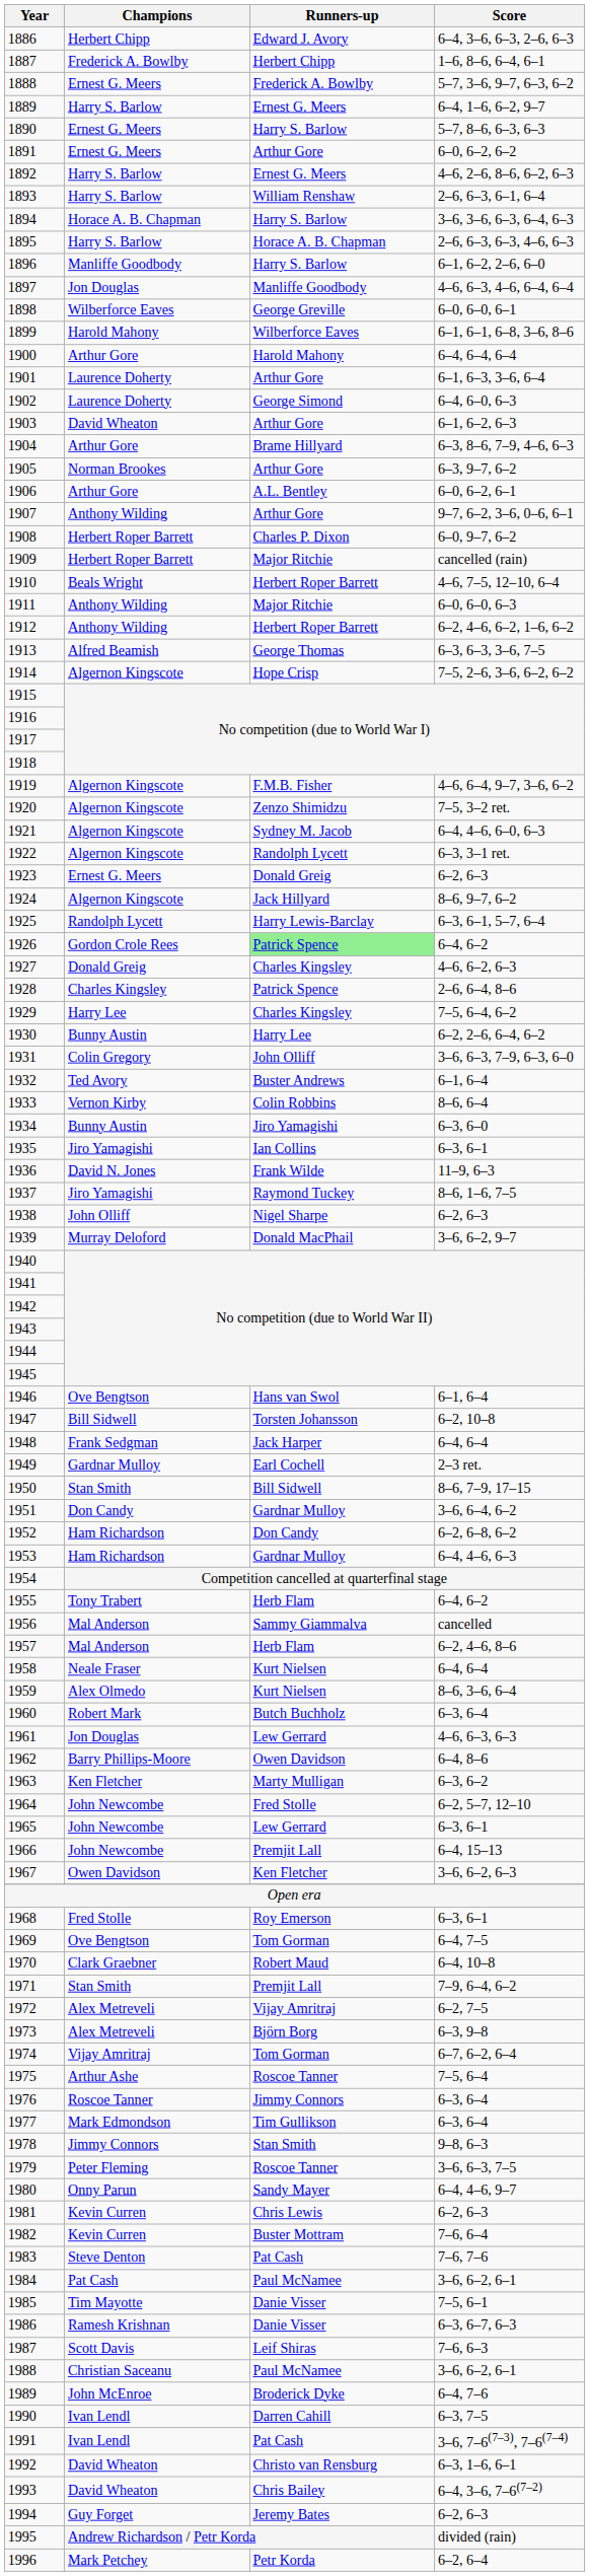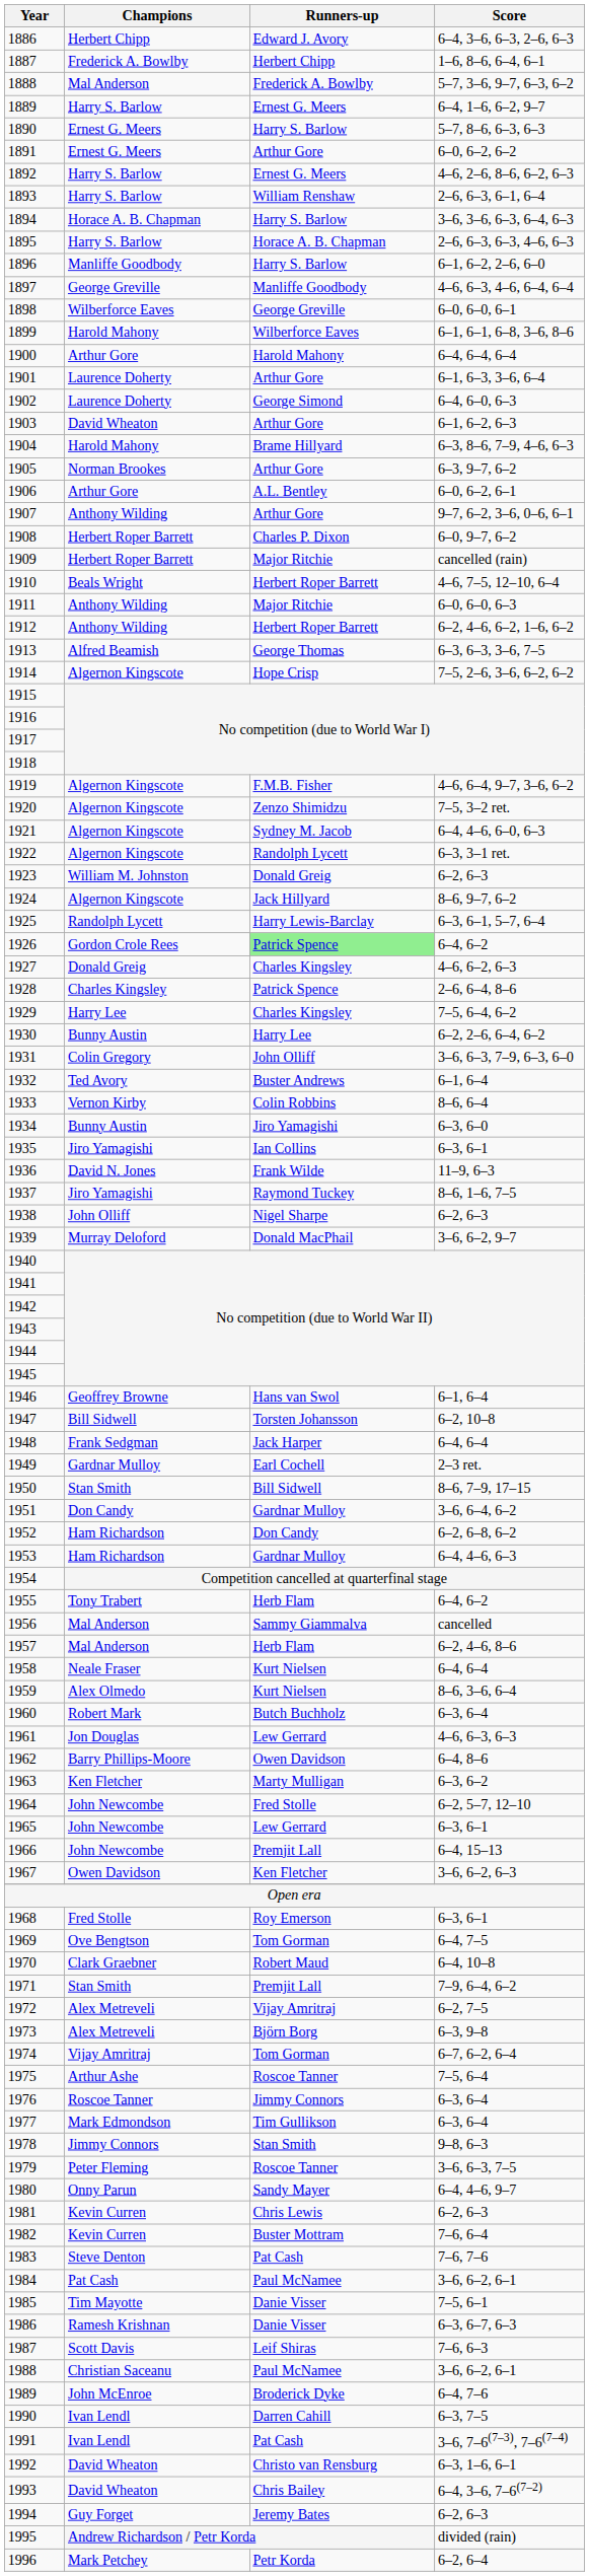 <table class="wikitable">
 <tr>
 <th style="width:60px;">Year</th>
 <th style="width:200px;">Champions</th>
 <th style="width:200px;">Runners-up</th>
 <th style="width:160px;">Score</th>
 </tr>
 <tr>
 <td>1886</td>
 <td> <a href='#'>Herbert Chipp</a></td>
 <td> <a href='#'>Edward J. Avory</a></td>
 <td>6–4, 3–6, 6–3, 2–6, 6–3</td>
 </tr>
 <tr>
 <td>1887</td>
 <td> <a href='#'>Frederick A. Bowlby</a></td>
 <td> <a href='#'>Herbert Chipp</a></td>
 <td>1–6, 8–6, 6–4, 6–1</td>
 </tr>
 <tr>
 <td>1888</td>
-<td> <a href='#'>Ernest G. Meers</a></td>
+<td> <a href='#'>Mal Anderson</a></td>
 <td> <a href='#'>Frederick A. Bowlby</a></td>
 <td>5–7, 3–6, 9–7, 6–3, 6–2</td>
 </tr>
 <tr>
 <td>1889</td>
 <td> <a href='#'>Harry S. Barlow</a></td>
 <td> <a href='#'>Ernest G. Meers</a></td>
 <td>6–4, 1–6, 6–2, 9–7</td>
 </tr>
 <tr>
 <td>1890</td>
 <td> <a href='#'>Ernest G. Meers</a></td>
 <td> <a href='#'>Harry S. Barlow</a></td>
 <td>5–7, 8–6, 6–3, 6–3</td>
 </tr>
 <tr>
 <td>1891</td>
 <td> <a href='#'>Ernest G. Meers</a></td>
 <td> <a href='#'>Arthur Gore</a></td>
 <td>6–0, 6–2, 6–2</td>
 </tr>
 <tr>
 <td>1892</td>
 <td> <a href='#'>Harry S. Barlow</a></td>
 <td> <a href='#'>Ernest G. Meers</a></td>
 <td>4–6, 2–6, 8–6, 6–2, 6–3</td>
 </tr>
 <tr>
 <td>1893</td>
 <td> <a href='#'>Harry S. Barlow</a></td>
 <td> <a href='#'>William Renshaw</a></td>
 <td>2–6, 6–3, 6–1, 6–4</td>
 </tr>
 <tr>
 <td>1894</td>
 <td> <a href='#'>Horace A. B. Chapman</a></td>
 <td> <a href='#'>Harry S. Barlow</a></td>
 <td>3–6, 3–6, 6–3, 6–4, 6–3</td>
 </tr>
 <tr>
 <td>1895</td>
 <td> <a href='#'>Harry S. Barlow</a></td>
 <td> <a href='#'>Horace A. B. Chapman</a></td>
 <td>2–6, 6–3, 6–3, 4–6, 6–3</td>
 </tr>
 <tr>
 <td>1896</td>
 <td> <a href='#'>Manliffe Goodbody</a></td>
 <td> <a href='#'>Harry S. Barlow</a></td>
 <td>6–1, 6–2, 2–6, 6–0</td>
 </tr>
 <tr>
 <td>1897</td>
-<td> <a href='#'>Jon Douglas</a></td>
+<td> <a href='#'>George Greville</a></td>
 <td> <a href='#'>Manliffe Goodbody</a></td>
 <td>4–6, 6–3, 4–6, 6–4, 6–4</td>
 </tr>
 <tr>
 <td>1898</td>
 <td> <a href='#'>Wilberforce Eaves</a></td>
 <td> <a href='#'>George Greville</a></td>
 <td>6–0, 6–0, 6–1</td>
 </tr>
 <tr>
 <td>1899</td>
 <td> <a href='#'>Harold Mahony</a></td>
 <td> <a href='#'>Wilberforce Eaves</a></td>
 <td>6–1, 6–1, 6–8, 3–6, 8–6</td>
 </tr>
 <tr>
 <td>1900</td>
 <td> <a href='#'>Arthur Gore</a></td>
 <td> <a href='#'>Harold Mahony</a></td>
 <td>6–4, 6–4, 6–4</td>
 </tr>
 <tr>
 <td>1901</td>
 <td> <a href='#'>Laurence Doherty</a></td>
 <td> <a href='#'>Arthur Gore</a></td>
 <td>6–1, 6–3, 3–6, 6–4</td>
 </tr>
 <tr>
 <td>1902</td>
 <td> <a href='#'>Laurence Doherty</a></td>
 <td> <a href='#'>George Simond</a></td>
 <td>6–4, 6–0, 6–3</td>
 </tr>
 <tr>
 <td>1903</td>
 <td> <a href='#'>David Wheaton</a></td>
 <td> <a href='#'>Arthur Gore</a></td>
 <td>6–1, 6–2, 6–3</td>
 </tr>
 <tr>
 <td>1904</td>
-<td> <a href='#'>Arthur Gore</a></td>
+<td> <a href='#'>Harold Mahony</a></td>
 <td> <a href='#'>Brame Hillyard</a></td>
 <td>6–3, 8–6, 7–9, 4–6, 6–3</td>
 </tr>
 <tr>
 <td>1905 </td>
 <td> <a href='#'>Norman Brookes</a></td>
 <td> <a href='#'>Arthur Gore</a></td>
 <td>6–3, 9–7, 6–2</td>
 </tr>
 <tr>
 <td>1906</td>
 <td> <a href='#'>Arthur Gore</a></td>
 <td> <a href='#'>A.L. Bentley</a></td>
 <td>6–0, 6–2, 6–1</td>
 </tr>
 <tr>
 <td>1907</td>
 <td> <a href='#'>Anthony Wilding</a></td>
 <td> <a href='#'>Arthur Gore</a></td>
 <td>9–7, 6–2, 3–6, 0–6, 6–1</td>
 </tr>
 <tr>
 <td>1908</td>
 <td> <a href='#'>Herbert Roper Barrett</a></td>
 <td> <a href='#'>Charles P. Dixon</a></td>
 <td>6–0, 9–7, 6–2</td>
 </tr>
 <tr>
 <td>1909</td>
 <td> <a href='#'>Herbert Roper Barrett</a></td>
 <td> <a href='#'>Major Ritchie</a></td>
 <td>cancelled (rain)</td>
 </tr>
 <tr>
 <td>1910</td>
 <td> <a href='#'>Beals Wright</a></td>
 <td> <a href='#'>Herbert Roper Barrett</a></td>
 <td>4–6, 7–5, 12–10, 6–4</td>
 </tr>
 <tr>
 <td>1911</td>
 <td> <a href='#'>Anthony Wilding</a></td>
 <td> <a href='#'>Major Ritchie</a></td>
 <td>6–0, 6–0, 6–3</td>
 </tr>
 <tr>
 <td>1912</td>
 <td> <a href='#'>Anthony Wilding</a></td>
 <td> <a href='#'>Herbert Roper Barrett</a></td>
 <td>6–2, 4–6, 6–2, 1–6, 6–2</td>
 </tr>
 <tr>
 <td>1913</td>
 <td> <a href='#'>Alfred Beamish</a></td>
 <td> <a href='#'>George Thomas</a></td>
 <td>6–3, 6–3, 3–6, 7–5</td>
 </tr>
 <tr>
 <td>1914</td>
 <td> <a href='#'>Algernon Kingscote</a></td>
 <td> <a href='#'>Hope Crisp</a></td>
 <td>7–5, 2–6, 3–6, 6–2, 6–2</td>
 </tr>
 <tr>
 <td>1915</td>
 <td rowspan="4" colspan="5" align="center" style="background:#F5F5F5">No competition (due to World War I)</td>
 </tr>
 <tr>
 <td>1916</td>
 </tr>
 <tr>
 <td>1917</td>
 </tr>
 <tr>
 <td>1918</td>
 </tr>
 <tr>
 <td>1919</td>
 <td> <a href='#'>Algernon Kingscote</a></td>
 <td> <a href='#'>F.M.B. Fisher</a></td>
 <td>4–6, 6–4, 9–7, 3–6, 6–2</td>
 </tr>
 <tr>
 <td>1920</td>
 <td> <a href='#'>Algernon Kingscote</a></td>
 <td> <a href='#'>Zenzo Shimidzu</a></td>
 <td>7–5, 3–2 ret.</td>
 </tr>
 <tr>
 <td>1921</td>
 <td> <a href='#'>Algernon Kingscote</a></td>
 <td> <a href='#'>Sydney M. Jacob</a></td>
 <td>6–4, 4–6, 6–0, 6–3</td>
 </tr>
 <tr>
 <td>1922</td>
 <td> <a href='#'>Algernon Kingscote</a></td>
 <td> <a href='#'>Randolph Lycett</a></td>
 <td>6–3, 3–1 ret.</td>
 </tr>
 <tr>
 <td>1923</td>
-<td> <a href='#'>Ernest G. Meers</a></td>
+<td> <a href='#'>William M. Johnston</a></td>
 <td> <a href='#'>Donald Greig</a></td>
 <td>6–2, 6–3</td>
 </tr>
 <tr>
 <td>1924</td>
 <td> <a href='#'>Algernon Kingscote</a></td>
 <td> <a href='#'>Jack Hillyard</a></td>
 <td>8–6, 9–7, 6–2</td>
 </tr>
 <tr>
 <td>1925</td>
 <td> <a href='#'>Randolph Lycett</a></td>
 <td> <a href='#'>Harry Lewis-Barclay</a></td>
 <td>6–3, 6–1, 5–7, 6–4</td>
 </tr>
 <tr>
 <td>1926</td>
 <td> <a href='#'>Gordon Crole Rees</a></td>
 <td style="background: lightgreen;"> <a href='#'>Patrick Spence</a></td>
 <td>6–4, 6–2</td>
 </tr>
 <tr>
 <td>1927</td>
 <td> <a href='#'>Donald Greig</a></td>
 <td> <a href='#'>Charles Kingsley</a></td>
 <td>4–6, 6–2, 6–3</td>
 </tr>
 <tr>
 <td>1928</td>
 <td> <a href='#'>Charles Kingsley</a></td>
 <td> <a href='#'>Patrick Spence</a></td>
 <td>2–6, 6–4, 8–6</td>
 </tr>
 <tr>
 <td>1929</td>
 <td> <a href='#'>Harry Lee</a></td>
 <td> <a href='#'>Charles Kingsley</a></td>
 <td>7–5, 6–4, 6–2</td>
 </tr>
 <tr>
 <td>1930</td>
 <td> <a href='#'>Bunny Austin</a></td>
 <td> <a href='#'>Harry Lee</a></td>
 <td>6–2, 2–6, 6–4, 6–2</td>
 </tr>
 <tr>
 <td>1931</td>
 <td> <a href='#'>Colin Gregory</a></td>
 <td> <a href='#'>John Olliff</a></td>
 <td>3–6, 6–3, 7–9, 6–3, 6–0</td>
 </tr>
 <tr>
 <td>1932</td>
 <td> <a href='#'>Ted Avory</a></td>
 <td> <a href='#'>Buster Andrews</a></td>
 <td>6–1, 6–4</td>
 </tr>
 <tr>
 <td>1933</td>
 <td> <a href='#'>Vernon Kirby</a></td>
 <td> <a href='#'>Colin Robbins</a></td>
 <td>8–6, 6–4</td>
 </tr>
 <tr>
 <td>1934</td>
 <td> <a href='#'>Bunny Austin</a></td>
 <td> <a href='#'>Jiro Yamagishi</a></td>
 <td>6–3, 6–0</td>
 </tr>
 <tr>
 <td>1935</td>
 <td> <a href='#'>Jiro Yamagishi</a></td>
 <td> <a href='#'>Ian Collins</a></td>
 <td>6–3, 6–1</td>
 </tr>
 <tr>
 <td>1936</td>
 <td> <a href='#'>David N. Jones</a></td>
 <td> <a href='#'>Frank Wilde</a></td>
 <td>11–9, 6–3</td>
 </tr>
 <tr>
 <td>1937</td>
 <td> <a href='#'>Jiro Yamagishi</a></td>
 <td> <a href='#'>Raymond Tuckey</a></td>
 <td>8–6, 1–6, 7–5</td>
 </tr>
 <tr>
 <td>1938</td>
 <td> <a href='#'>John Olliff</a></td>
 <td> <a href='#'>Nigel Sharpe</a></td>
 <td>6–2, 6–3</td>
 </tr>
 <tr>
 <td>1939</td>
 <td> <a href='#'>Murray Deloford</a></td>
 <td> <a href='#'>Donald MacPhail</a></td>
 <td>3–6, 6–2, 9–7</td>
 </tr>
 <tr>
 <td>1940</td>
 <td rowspan="6" colspan="5" align="center" style="background:#F5F5F5">No competition (due to World War II)</td>
 </tr>
 <tr>
 <td>1941</td>
 </tr>
 <tr>
 <td>1942</td>
 </tr>
 <tr>
 <td>1943</td>
 </tr>
 <tr>
 <td>1944</td>
 </tr>
 <tr>
 <td>1945</td>
 </tr>
 <tr>
 <td>1946</td>
-<td> <a href='#'>Ove Bengtson</a></td>
+<td> <a href='#'>Geoffrey Browne</a></td>
 <td> <a href='#'>Hans van Swol</a></td>
 <td>6–1, 6–4</td>
 </tr>
 <tr>
 <td>1947</td>
 <td> <a href='#'>Bill Sidwell</a></td>
 <td> <a href='#'>Torsten Johansson</a></td>
 <td>6–2, 10–8</td>
 </tr>
 <tr>
 <td>1948</td>
 <td> <a href='#'>Frank Sedgman</a></td>
 <td> <a href='#'>Jack Harper</a></td>
 <td>6–4, 6–4</td>
 </tr>
 <tr>
 <td>1949</td>
 <td> <a href='#'>Gardnar Mulloy</a></td>
 <td> <a href='#'>Earl Cochell</a></td>
 <td>2–3 ret.</td>
 </tr>
 <tr>
 <td>1950</td>
 <td> <a href='#'>Stan Smith</a></td>
 <td> <a href='#'>Bill Sidwell</a></td>
 <td>8–6, 7–9, 17–15</td>
 </tr>
 <tr>
 <td>1951</td>
 <td> <a href='#'>Don Candy</a></td>
 <td> <a href='#'>Gardnar Mulloy</a></td>
 <td>3–6, 6–4, 6–2</td>
 </tr>
 <tr>
 <td>1952</td>
 <td> <a href='#'>Ham Richardson</a></td>
 <td> <a href='#'>Don Candy</a></td>
 <td>6–2, 6–8, 6–2</td>
 </tr>
 <tr>
 <td>1953</td>
 <td> <a href='#'>Ham Richardson</a></td>
 <td> <a href='#'>Gardnar Mulloy</a></td>
 <td>6–4, 4–6, 6–3</td>
 </tr>
 <tr>
 <td>1954</td>
 <td rowspan="1" colspan="5" align="center" bgcolor="#F5F5F5">Competition cancelled at quarterfinal stage</td>
 </tr>
 <tr>
 <td>1955</td>
 <td> <a href='#'>Tony Trabert</a></td>
 <td> <a href='#'>Herb Flam</a></td>
 <td>6–4, 6–2</td>
 </tr>
 <tr>
 <td>1956</td>
 <td> <a href='#'>Mal Anderson</a></td>
 <td> <a href='#'>Sammy Giammalva</a></td>
 <td>cancelled</td>
 </tr>
 <tr>
 <td>1957</td>
 <td> <a href='#'>Mal Anderson</a></td>
 <td> <a href='#'>Herb Flam</a></td>
 <td>6–2, 4–6, 8–6</td>
 </tr>
 <tr>
 <td>1958</td>
 <td> <a href='#'>Neale Fraser</a></td>
 <td> <a href='#'>Kurt Nielsen</a></td>
 <td>6–4, 6–4</td>
 </tr>
 <tr>
 <td>1959</td>
 <td> <a href='#'>Alex Olmedo</a></td>
 <td> <a href='#'>Kurt Nielsen</a></td>
 <td>8–6, 3–6, 6–4</td>
 </tr>
 <tr>
 <td>1960</td>
 <td> <a href='#'>Robert Mark</a></td>
 <td> <a href='#'>Butch Buchholz</a></td>
 <td>6–3, 6–4</td>
 </tr>
 <tr>
 <td>1961</td>
 <td> <a href='#'>Jon Douglas</a></td>
 <td> <a href='#'>Lew Gerrard</a></td>
 <td>4–6, 6–3, 6–3</td>
 </tr>
 <tr>
 <td>1962</td>
 <td> <a href='#'>Barry Phillips-Moore</a></td>
 <td> <a href='#'>Owen Davidson</a></td>
 <td>6–4, 8–6</td>
 </tr>
 <tr>
 <td>1963</td>
 <td> <a href='#'>Ken Fletcher</a></td>
 <td> <a href='#'>Marty Mulligan</a></td>
 <td>6–3, 6–2</td>
 </tr>
 <tr>
 <td>1964</td>
 <td> <a href='#'>John Newcombe</a></td>
 <td> <a href='#'>Fred Stolle</a></td>
 <td>6–2, 5–7, 12–10</td>
 </tr>
 <tr>
 <td>1965</td>
 <td> <a href='#'>John Newcombe</a></td>
 <td> <a href='#'>Lew Gerrard</a></td>
 <td>6–3, 6–1</td>
 </tr>
 <tr>
 <td>1966</td>
 <td> <a href='#'>John Newcombe</a></td>
 <td> <a href='#'>Premjit Lall</a></td>
 <td>6–4, 15–13</td>
 </tr>
 <tr>
 <td>1967</td>
 <td> <a href='#'>Owen Davidson</a></td>
 <td> <a href='#'>Ken Fletcher</a></td>
 <td>3–6, 6–2, 6–3</td>
 </tr>
 <tr>
 </tr>
 <tr style=background-color:#f5f5f5>
 <td colspan=10 align=center><em>Open era</em></td>
 </tr>
 <tr>
 <td>1968 </td>
 <td> <a href='#'>Fred Stolle</a></td>
 <td> <a href='#'>Roy Emerson</a></td>
 <td>6–3, 6–1</td>
 </tr>
 <tr>
 <td>1969</td>
 <td> <a href='#'>Ove Bengtson</a></td>
 <td> <a href='#'>Tom Gorman</a></td>
 <td>6–4, 7–5</td>
 </tr>
 <tr>
 <td>1970</td>
 <td> <a href='#'>Clark Graebner</a></td>
 <td> <a href='#'>Robert Maud</a></td>
 <td>6–4, 10–8</td>
 </tr>
 <tr>
 <td>1971</td>
 <td> <a href='#'>Stan Smith</a></td>
 <td> <a href='#'>Premjit Lall</a></td>
 <td>7–9, 6–4, 6–2</td>
 </tr>
 <tr>
 <td>1972</td>
 <td> <a href='#'>Alex Metreveli</a></td>
 <td> <a href='#'>Vijay Amritraj</a></td>
 <td>6–2, 7–5</td>
 </tr>
 <tr>
 <td>1973</td>
 <td> <a href='#'>Alex Metreveli</a></td>
 <td> <a href='#'>Björn Borg</a></td>
 <td>6–3, 9–8</td>
 </tr>
 <tr>
 <td>1974</td>
 <td> <a href='#'>Vijay Amritraj</a></td>
 <td> <a href='#'>Tom Gorman</a></td>
 <td>6–7, 6–2, 6–4</td>
 </tr>
 <tr>
 <td>1975</td>
 <td> <a href='#'>Arthur Ashe</a></td>
 <td> <a href='#'>Roscoe Tanner</a></td>
 <td>7–5, 6–4</td>
 </tr>
 <tr>
 <td>1976</td>
 <td> <a href='#'>Roscoe Tanner</a></td>
 <td> <a href='#'>Jimmy Connors</a></td>
 <td>6–3, 6–4</td>
 </tr>
 <tr>
 <td>1977</td>
 <td> <a href='#'>Mark Edmondson</a></td>
 <td> <a href='#'>Tim Gullikson</a></td>
 <td>6–3, 6–4</td>
 </tr>
 <tr>
 <td>1978</td>
 <td> <a href='#'>Jimmy Connors</a></td>
 <td> <a href='#'>Stan Smith</a></td>
 <td>9–8, 6–3</td>
 </tr>
 <tr>
 <td>1979</td>
 <td> <a href='#'>Peter Fleming</a></td>
 <td> <a href='#'>Roscoe Tanner</a></td>
 <td>3–6, 6–3, 7–5</td>
 </tr>
 <tr>
 <td>1980</td>
 <td> <a href='#'>Onny Parun</a></td>
 <td> <a href='#'>Sandy Mayer</a></td>
 <td>6–4, 4–6, 9–7</td>
 </tr>
 <tr>
 <td>1981</td>
 <td> <a href='#'>Kevin Curren</a></td>
 <td> <a href='#'>Chris Lewis</a></td>
 <td>6–2, 6–3</td>
 </tr>
 <tr>
 <td>1982</td>
 <td> <a href='#'>Kevin Curren</a></td>
 <td> <a href='#'>Buster Mottram</a></td>
 <td>7–6, 6–4</td>
 </tr>
 <tr>
 <td>1983</td>
 <td> <a href='#'>Steve Denton</a></td>
 <td> <a href='#'>Pat Cash</a></td>
 <td>7–6, 7–6</td>
 </tr>
 <tr>
 <td>1984</td>
 <td> <a href='#'>Pat Cash</a></td>
 <td> <a href='#'>Paul McNamee</a></td>
 <td>3–6, 6–2, 6–1</td>
 </tr>
 <tr>
 <td>1985</td>
 <td> <a href='#'>Tim Mayotte</a></td>
 <td> <a href='#'>Danie Visser</a></td>
 <td>7–5, 6–1</td>
 </tr>
 <tr>
 <td>1986</td>
 <td> <a href='#'>Ramesh Krishnan</a></td>
 <td> <a href='#'>Danie Visser</a></td>
 <td>6–3, 6–7, 6–3</td>
 </tr>
 <tr>
 <td>1987</td>
 <td> <a href='#'>Scott Davis</a></td>
 <td> <a href='#'>Leif Shiras</a></td>
 <td>7–6, 6–3</td>
 </tr>
 <tr>
 <td>1988</td>
 <td> <a href='#'>Christian Saceanu</a></td>
 <td> <a href='#'>Paul McNamee</a></td>
 <td>3–6, 6–2, 6–1</td>
 </tr>
 <tr>
 <td>1989</td>
 <td> <a href='#'>John McEnroe</a></td>
 <td> <a href='#'>Broderick Dyke</a></td>
 <td>6–4, 7–6</td>
 </tr>
 <tr>
 <td>1990</td>
 <td> <a href='#'>Ivan Lendl</a></td>
 <td> <a href='#'>Darren Cahill</a></td>
 <td>6–3, 7–5</td>
 </tr>
 <tr>
 <td>1991</td>
 <td> <a href='#'>Ivan Lendl</a></td>
 <td> <a href='#'>Pat Cash</a></td>
 <td>3–6, 7–6<sup>(7–3)</sup>, 7–6<sup>(7–4)</sup></td>
 </tr>
 <tr>
 <td>1992</td>
 <td> <a href='#'>David Wheaton</a></td>
 <td> <a href='#'>Christo van Rensburg</a></td>
 <td>6–3, 1–6, 6–1</td>
 </tr>
 <tr>
 <td>1993</td>
 <td> <a href='#'>David Wheaton</a></td>
 <td> <a href='#'>Chris Bailey</a></td>
 <td>6–4, 3–6, 7–6<sup>(7–2)</sup></td>
 </tr>
 <tr>
 <td>1994</td>
 <td> <a href='#'>Guy Forget</a></td>
 <td> <a href='#'>Jeremy Bates</a></td>
 <td>6–2, 6–3</td>
 </tr>
 <tr>
 <td>1995</td>
 <td rowspan="1" colspan="2" bgcolor="#F5F5F5"> <a href='#'>Andrew Richardson</a> /  <a href='#'>Petr Korda</a></td>
 <td>divided (rain)</td>
 </tr>
 <tr>
 <td>1996</td>
 <td> <a href='#'>Mark Petchey</a></td>
 <td> <a href='#'>Petr Korda</a></td>
 <td>6–2, 6–4</td>
 </tr>
 </table>
